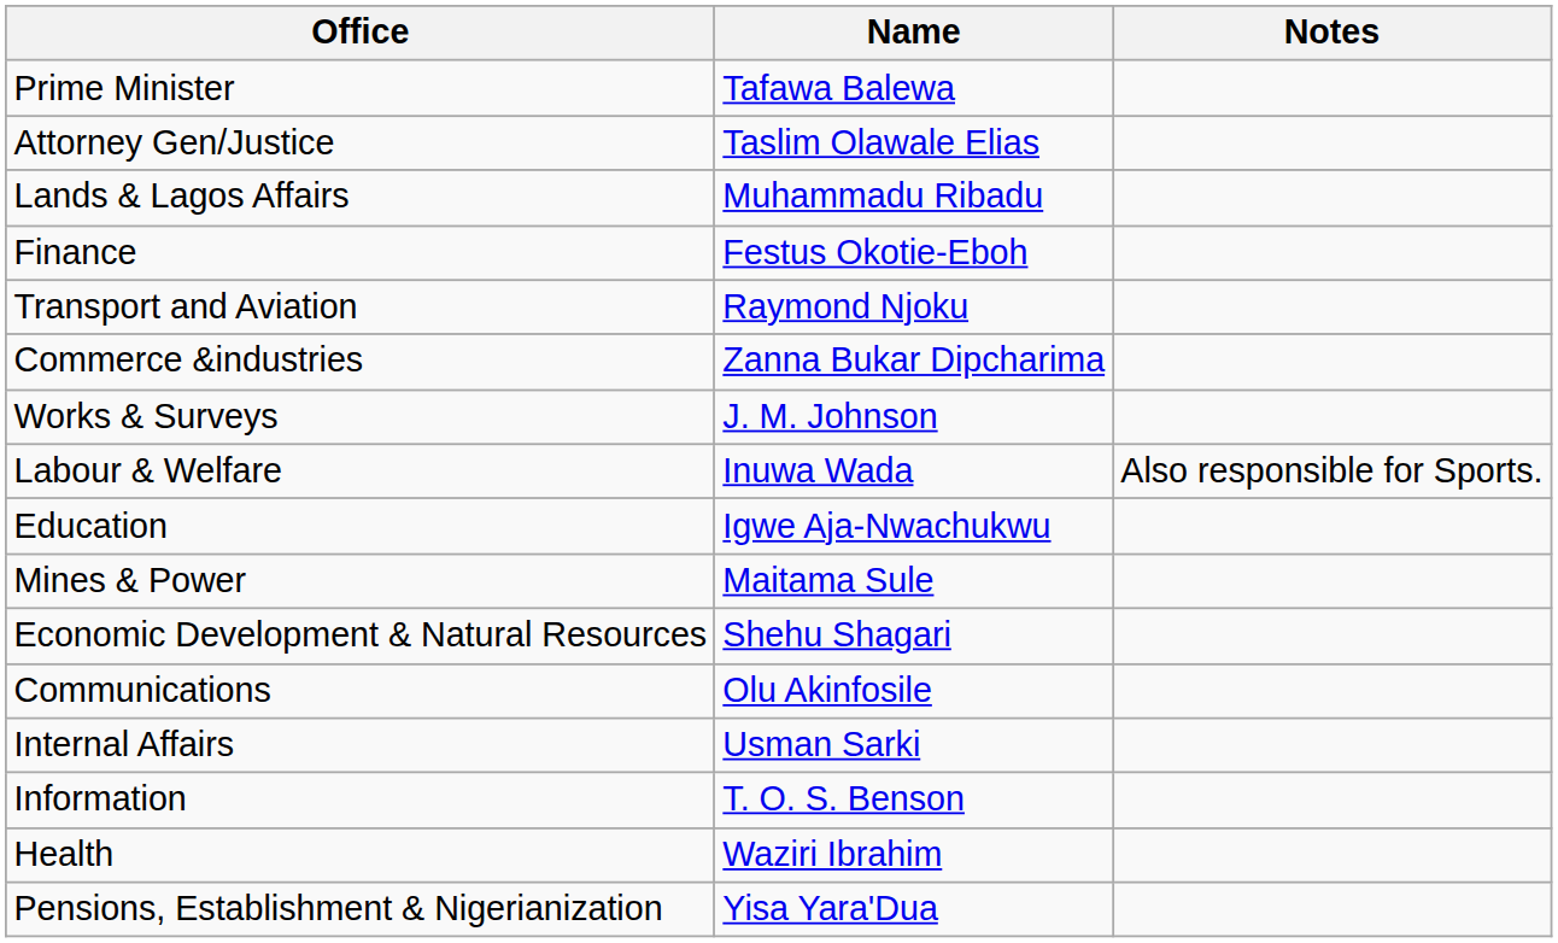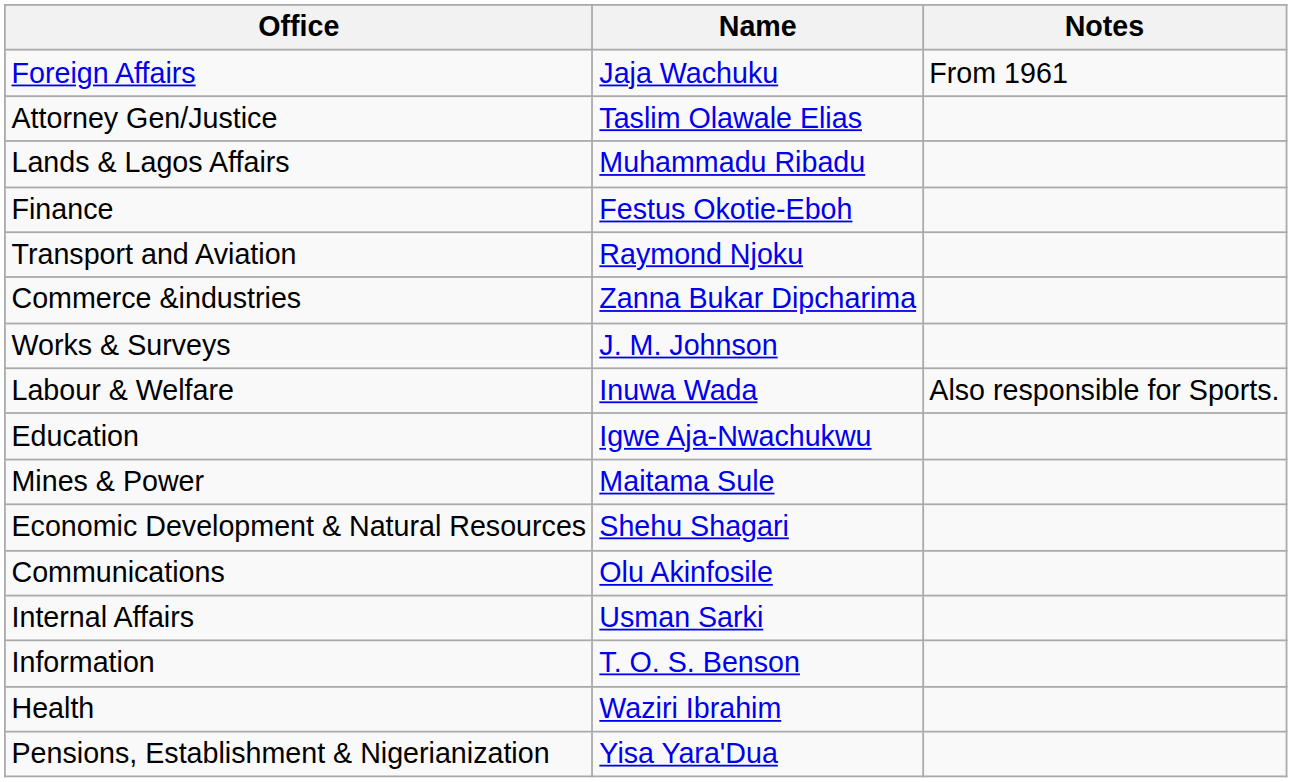 <table class=wikitable>
 <tr>
 <th>Office</th>
 <th>Name</th>
 <th>Notes</th>
 </tr>
 <tr>
-<td>Prime Minister</td>
-<td><a href='#'>Tafawa Balewa</a></td>
-<td></td>
+<td><a href='#'>Foreign Affairs</a></td>
+<td><a href='#'>Jaja Wachuku</a></td>
+<td>From 1961</td>
 </tr>
 <tr>
 <td>Attorney Gen/Justice</td>
 <td><a href='#'>Taslim Olawale Elias</a></td>
 <td></td>
 </tr>
 <tr>
 <td>Lands & Lagos Affairs</td>
 <td><a href='#'>Muhammadu Ribadu</a></td>
 <td></td>
 </tr>
 <tr>
 <td>Finance</td>
 <td><a href='#'>Festus Okotie-Eboh</a></td>
 <td></td>
 </tr>
 <tr>
 <td>Transport and Aviation</td>
 <td><a href='#'>Raymond Njoku</a></td>
 <td></td>
 </tr>
 <tr>
 <td>Commerce &industries</td>
 <td><a href='#'>Zanna Bukar Dipcharima</a></td>
 <td></td>
 </tr>
 <tr>
 <td>Works & Surveys</td>
 <td><a href='#'>J. M. Johnson</a></td>
 <td></td>
 </tr>
 <tr>
 <td>Labour & Welfare</td>
 <td><a href='#'>Inuwa Wada</a></td>
 <td>Also responsible for Sports.</td>
 </tr>
 <tr>
 <td>Education</td>
 <td><a href='#'>Igwe Aja-Nwachukwu</a></td>
 <td></td>
 </tr>
 <tr>
 <td>Mines & Power</td>
 <td><a href='#'>Maitama Sule</a></td>
 <td></td>
 </tr>
 <tr>
 <td>Economic Development & Natural Resources</td>
 <td><a href='#'>Shehu Shagari</a></td>
 <td></td>
 </tr>
 <tr>
 <td>Communications</td>
 <td><a href='#'>Olu Akinfosile</a></td>
 <td></td>
 </tr>
 <tr>
 <td>Internal Affairs</td>
 <td><a href='#'>Usman Sarki</a></td>
 <td></td>
 </tr>
 <tr>
 <td>Information</td>
 <td><a href='#'>T. O. S. Benson</a></td>
 <td></td>
 </tr>
 <tr>
 <td>Health</td>
 <td><a href='#'>Waziri Ibrahim</a></td>
 <td></td>
 </tr>
 <tr>
 <td>Pensions, Establishment & Nigerianization</td>
 <td><a href='#'>Yisa Yara'Dua</a></td>
 <td></td>
 </tr>
 </table>
